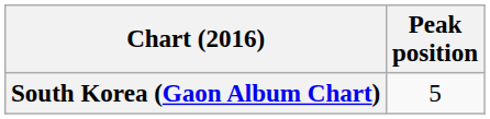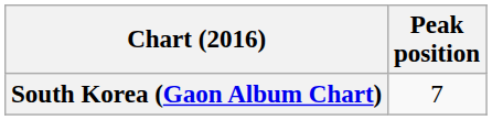 <table class="wikitable plainrowheaders" style="text-align:center;">
 <tr>
 <th>Chart (2016)</th>
 <th>Peak<br>position</th>
 </tr>
 <tr>
 <th scope="row">South Korea (<a href='#'>Gaon Album Chart</a>)</th>
-<td>5</td>
+<td>7</td>
 </tr>
 </table>
